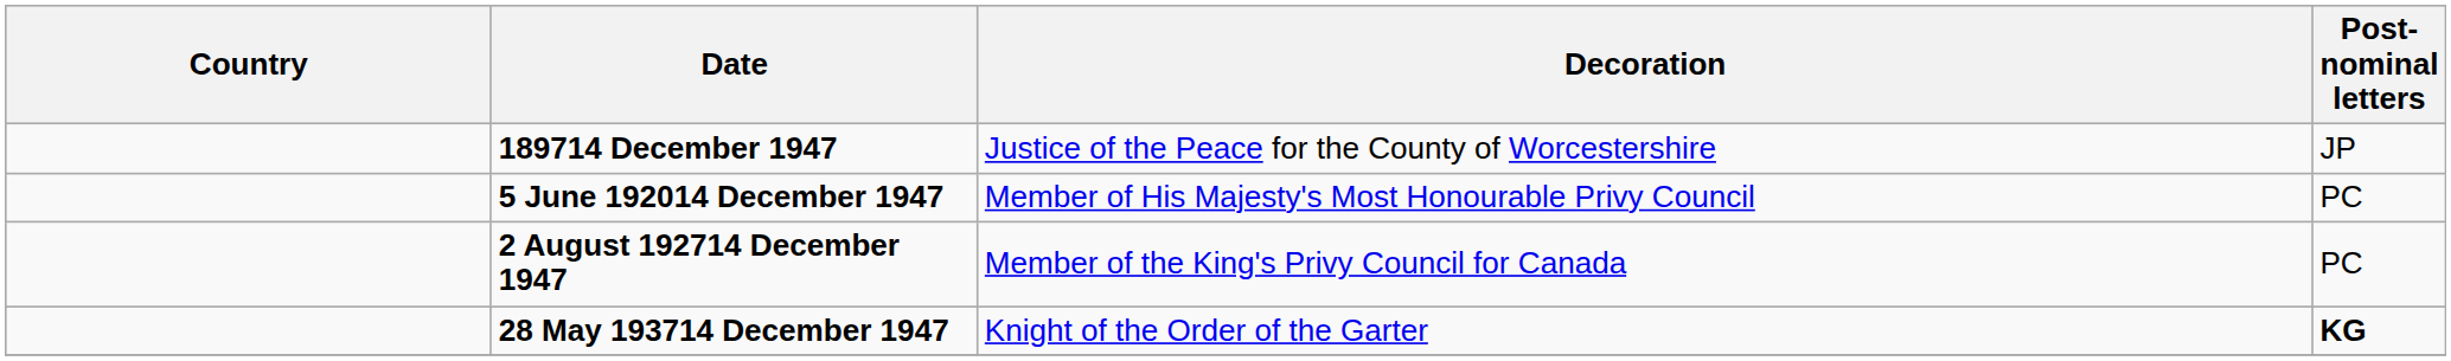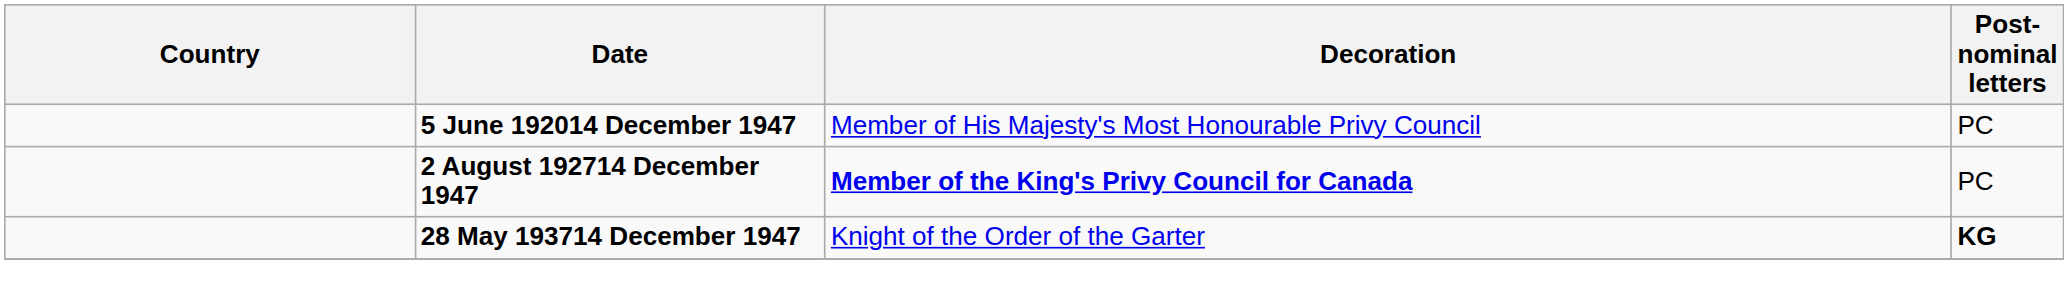 <table class="wikitable" style="width:100%;">
 <tr>
 <th style="width:20%;">Country</th>
 <th style="width:20%;">Date</th>
 <th style="width:55%;">Decoration</th>
 <th style="width:5%;">Post-nominal letters</th>
-</tr>
-<tr>
-<td></td>
-<td><strong>189714 December 1947</strong></td>
-<td><a href='#'>Justice of the Peace</a> for the County of <a href='#'>Worcestershire</a></td>
-<td>JP</td>
 </tr>
 <tr>
 <td></td>
 <td><strong>5 June 192014 December 1947</strong></td>
 <td><a href='#'>Member of His Majesty's Most Honourable Privy Council</a></td>
 <td>PC</td>
 </tr>
 <tr>
 <td></td>
 <td><strong>2 August 192714 December 1947</strong></td>
-<td><a href='#'>Member of the King's Privy Council for Canada</a></td>
+<td><strong><a href='#'>Member of the King's Privy Council for Canada</a></strong></td>
 <td>PC</td>
 </tr>
 <tr>
 <td></td>
 <td><strong>28 May 193714 December 1947</strong></td>
 <td><a href='#'>Knight of the Order of the Garter</a></td>
 <td><strong>KG</strong></td>
 </tr>
 <tr>
 </tr>
 </table>
